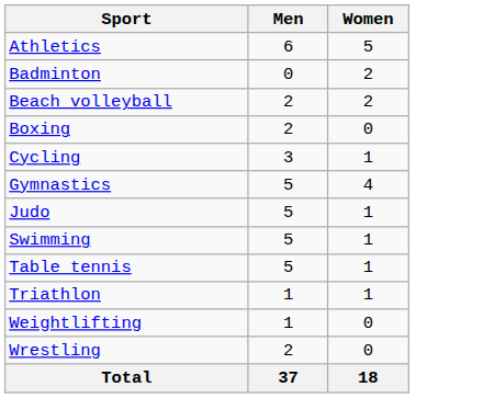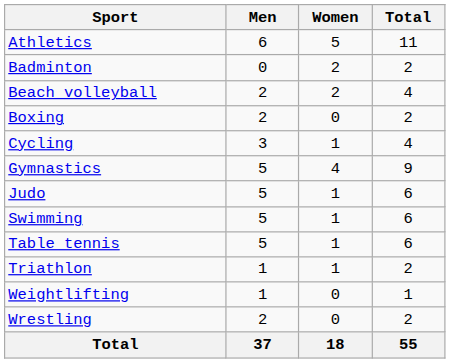 <table class="wikitable sortable" style="text-align:center;">
 <tr>
 <th width=180>Sport</th>
 <th width=55>Men</th>
 <th width=55>Women</th>
+<th width=55>Total</th>
 </tr>
 <tr>
 <td align=left><a href='#'>Athletics</a></td>
 <td>6</td>
 <td>5</td>
+<td>11</td>
 </tr>
 <tr>
 <td align=left><a href='#'>Badminton</a></td>
 <td>0</td>
+<td>2</td>
 <td>2</td>
 </tr>
 <tr>
 <td align=left><a href='#'>Beach volleyball</a></td>
 <td>2</td>
 <td>2</td>
+<td>4</td>
 </tr>
 <tr>
 <td align=left><a href='#'>Boxing</a></td>
 <td>2</td>
 <td>0</td>
+<td>2</td>
 </tr>
 <tr>
 <td align=left><a href='#'>Cycling</a></td>
 <td>3</td>
 <td>1</td>
+<td>4</td>
 </tr>
 <tr>
 <td align=left><a href='#'>Gymnastics</a></td>
 <td>5</td>
 <td>4</td>
+<td>9</td>
 </tr>
 <tr>
 <td align=left><a href='#'>Judo</a></td>
 <td>5</td>
 <td>1</td>
+<td>6</td>
 </tr>
 <tr>
 <td align=left><a href='#'>Swimming</a></td>
 <td>5</td>
 <td>1</td>
+<td>6</td>
 </tr>
 <tr>
 <td align=left><a href='#'>Table tennis</a></td>
 <td>5</td>
 <td>1</td>
+<td>6</td>
 </tr>
 <tr>
 <td align=left><a href='#'>Triathlon</a></td>
 <td>1</td>
 <td>1</td>
+<td>2</td>
 </tr>
 <tr>
 <td align=left><a href='#'>Weightlifting</a></td>
 <td>1</td>
 <td>0</td>
+<td>1</td>
 </tr>
 <tr>
 <td align=left><a href='#'>Wrestling</a></td>
 <td>2</td>
 <td>0</td>
+<td>2</td>
 </tr>
 <tr>
 <th>Total</th>
 <th>37</th>
 <th>18</th>
+<th>55</th>
 </tr>
 </table>
